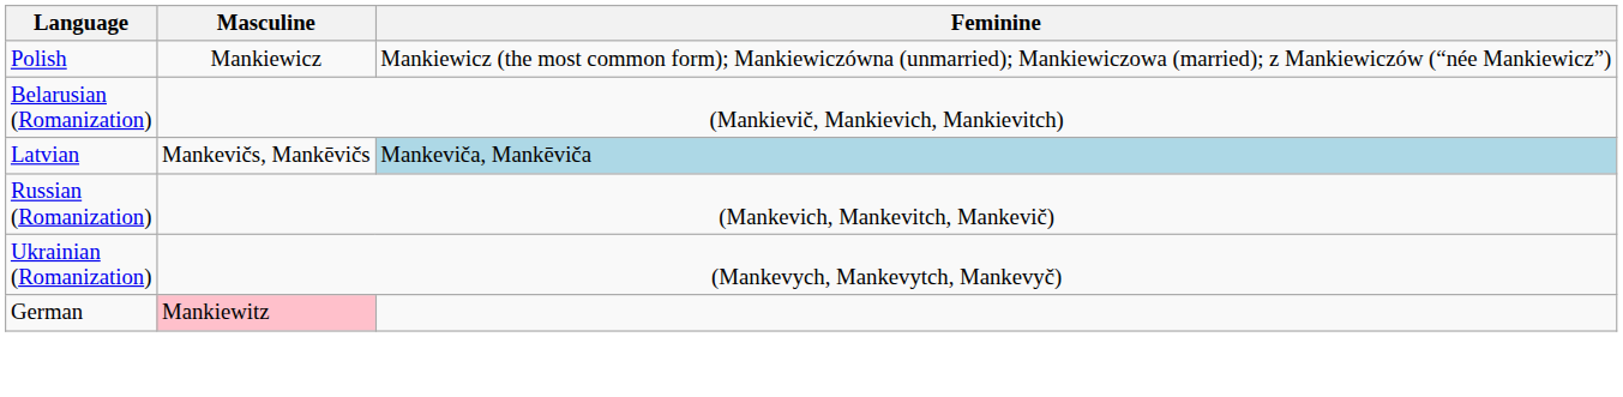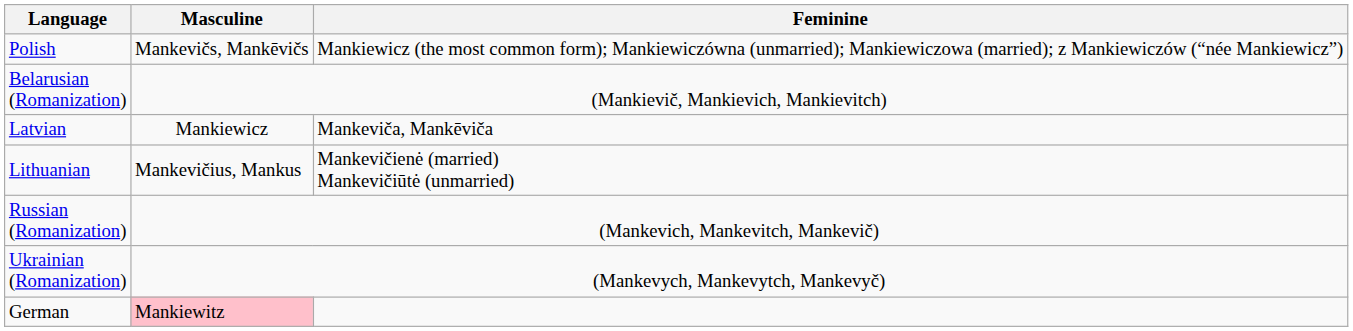 <table class="wikitable">
 <tr>
 <th>Language</th>
 <th>Masculine</th>
 <th>Feminine</th>
 </tr>
 <tr>
 <td><a href='#'>Polish</a></td>
-<td colspan=1 align=center>Mankiewicz</td>
+<td>Mankevičs, Mankēvičs</td>
 <td>Mankiewicz (the most common form); Mankiewiczówna (unmarried); Mankiewiczowa (married); z Mankiewiczów (“née Mankiewicz”)</td>
 </tr>
 <tr>
 <td><a href='#'>Belarusian</a> <br>(<a href='#'>Romanization</a>)</td>
 <td colspan=2 align=center><br> (Mankievič, Mankievich, Mankievitch)</td>
 </tr>
 <tr>
 <td><a href='#'>Latvian</a></td>
-<td>Mankevičs, Mankēvičs</td>
-<td style="background: lightblue;">Mankeviča, Mankēviča</td>
+<td colspan=1 align=center>Mankiewicz</td>
+<td>Mankeviča, Mankēviča</td>
+</tr>
+<tr>
+<td><a href='#'>Lithuanian</a></td>
+<td>Mankevičius, Mankus</td>
+<td>Mankevičienė (married)<br>Mankevičiūtė (unmarried)</td>
 </tr>
 <tr>
 <td><a href='#'>Russian</a> <br>(<a href='#'>Romanization</a>)</td>
 <td colspan=2 align=center><br> (Mankevich, Mankevitch, Mankevič)</td>
 </tr>
 <tr>
 <td><a href='#'>Ukrainian</a> <br>(<a href='#'>Romanization</a>)</td>
 <td colspan=2 align=center><br> (Mankevych, Mankevytch, Mankevyč)</td>
 </tr>
 <tr>
 <td>German</td>
 <td style="background: pink;">Mankiewitz</td>
 </tr>
 </table>
